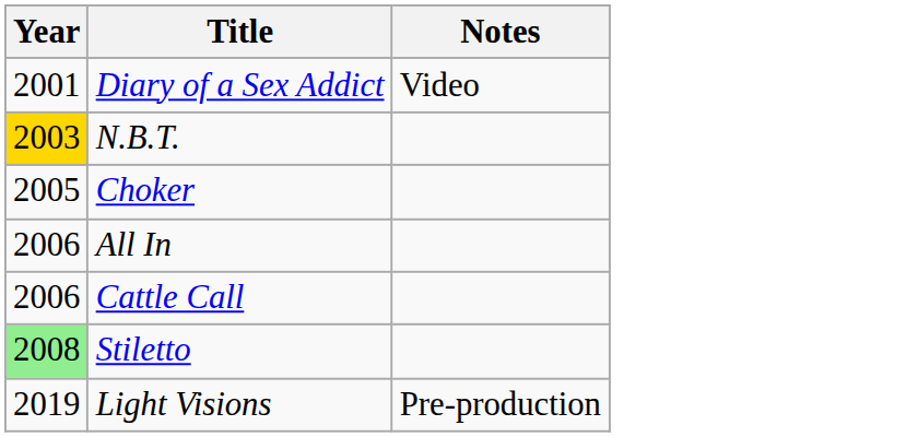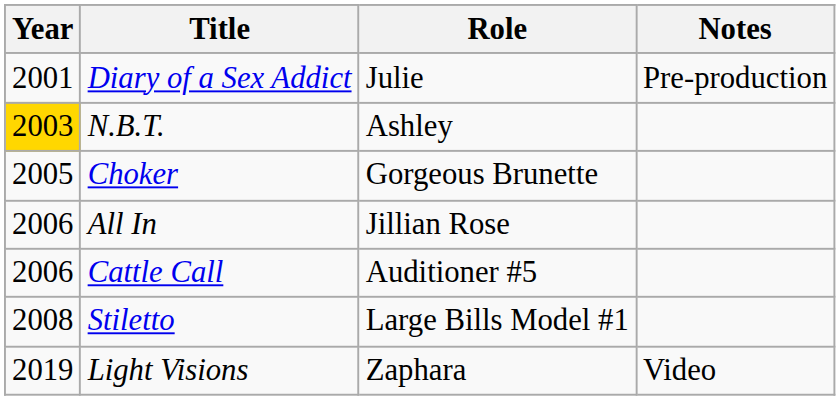 <table class="wikitable sortable">
 <tr>
 <th>Year</th>
 <th>Title</th>
+<th>Role</th>
 <th class="unsortable">Notes</th>
 </tr>
 <tr>
 <td>2001</td>
 <td><em><a href='#'>Diary of a Sex Addict</a></em></td>
-<td>Video</td>
+<td>Julie</td>
+<td>Pre-production</td>
 </tr>
 <tr>
 <td style="background: gold;">2003</td>
 <td><em>N.B.T.</em></td>
+<td>Ashley</td>
 <td></td>
 </tr>
 <tr>
 <td>2005</td>
 <td><em><a href='#'>Choker</a></em></td>
+<td>Gorgeous Brunette</td>
 <td></td>
 </tr>
 <tr>
 <td>2006</td>
 <td><em>All In</em></td>
+<td>Jillian Rose</td>
 <td></td>
 </tr>
 <tr>
 <td>2006</td>
 <td><em><a href='#'>Cattle Call</a></em></td>
+<td>Auditioner #5</td>
 <td></td>
 </tr>
 <tr>
-<td style="background: lightgreen;">2008</td>
+<td>2008</td>
 <td><em><a href='#'>Stiletto</a></em></td>
+<td>Large Bills Model #1</td>
 <td></td>
 </tr>
 <tr>
 <td>2019</td>
 <td><em>Light Visions</em></td>
-<td>Pre-production</td>
+<td>Zaphara</td>
+<td>Video</td>
 </tr>
 </table>
